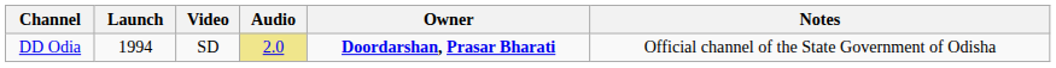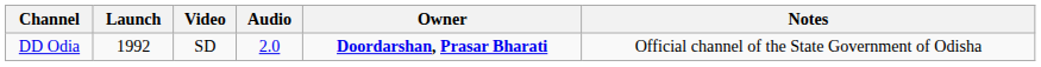 <table class="wikitable sortable" style="border-collapse:collapse; font-size: 90%; text-align:center" width="100%">
 <tr>
 <th>Channel</th>
 <th>Launch</th>
 <th>Video</th>
 <th>Audio</th>
 <th>Owner</th>
 <th>Notes</th>
 </tr>
 <tr>
 <td><a href='#'>DD Odia</a></td>
-<td>1994</td>
+<td>1992</td>
 <td>SD</td>
-<td style="background: khaki;"><a href='#'>2.0</a></td>
+<td><a href='#'>2.0</a></td>
 <td><strong><a href='#'>Doordarshan</a>, <a href='#'>Prasar Bharati</a></strong></td>
 <td>Official channel of the State Government of Odisha</td>
 </tr>
 </table>
